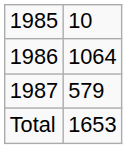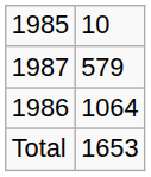 <table class="wikitable">
 <tr>
 <td>1985</td>
 <td>10</td>
 </tr>
 <tr>
+<td>1987</td>
+<td>579</td>
+</tr>
+<tr>
 <td>1986</td>
 <td>1064</td>
-</tr>
-<tr>
-<td>1987</td>
-<td>579</td>
 </tr>
 <tr>
 <td>Total</td>
 <td>1653</td>
 </tr>
 </table>
